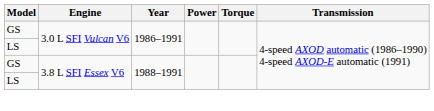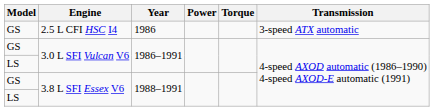 <table class="wikitable">
 <tr>
 <th>Model</th>
 <th>Engine</th>
 <th>Year</th>
 <th>Power</th>
 <th>Torque</th>
 <th>Transmission</th>
+</tr>
+<tr>
+<td>GS</td>
+<td>2.5 L CFI <em><a href='#'>HSC</a></em> <a href='#'>I4</a></td>
+<td>1986</td>
+<td></td>
+<td></td>
+<td>3-speed <em><a href='#'>ATX</a></em> <a href='#'>automatic</a></td>
 </tr>
 <tr>
 <td>GS</td>
 <td rowspan="2">3.0 L <a href='#'>SFI</a> <em><a href='#'>Vulcan</a></em> <a href='#'>V6</a></td>
 <td rowspan="2">1986–1991</td>
 <td rowspan="2"></td>
 <td rowspan="2"></td>
 <td rowspan="4">4-speed <em><a href='#'>AXOD</a></em> <a href='#'>automatic</a> (1986–1990)<br>4-speed <em><a href='#'>AXOD-E</a></em> automatic (1991)</td>
 </tr>
 <tr>
 <td>LS</td>
 </tr>
 <tr>
 <td>GS</td>
 <td rowspan="2">3.8 L <a href='#'>SFI</a> <em><a href='#'>Essex</a></em> <a href='#'>V6</a></td>
 <td rowspan="2">1988–1991</td>
 <td rowspan="2"></td>
 <td rowspan="2"></td>
 </tr>
 <tr>
 <td>LS</td>
 </tr>
 </table>
